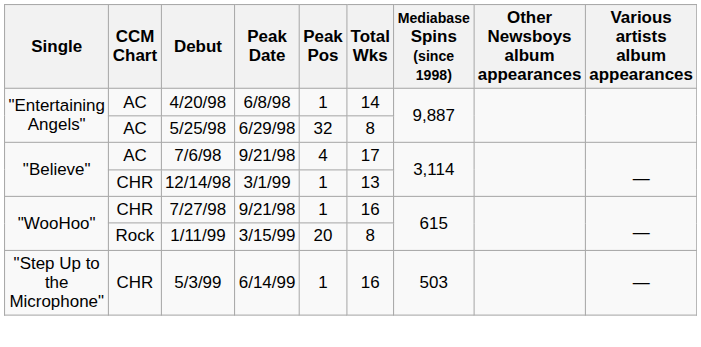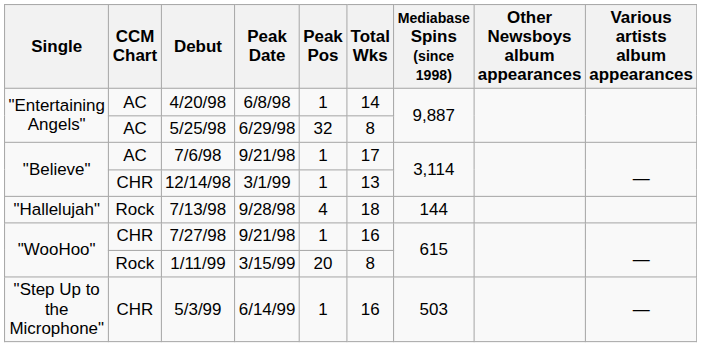 <table class="wikitable" style="text-align:center;">
 <tr>
 <th>Single</th>
 <th>CCM<br>Chart</th>
 <th>Debut</th>
 <th>Peak<br>Date</th>
 <th>Peak<br>Pos</th>
 <th>Total<br>Wks</th>
 <th><small>Mediabase</small><br>Spins <br><small>(since 1998)</small></th>
 <th>Other Newsboys album appearances</th>
 <th>Various artists album appearances</th>
 </tr>
 <tr>
 <td rowspan="2">"Entertaining Angels"</td>
 <td>AC</td>
 <td>4/20/98</td>
 <td>6/8/98</td>
 <td>1</td>
 <td>14</td>
 <td rowspan="2">9,887</td>
 <td rowspan="2"></td>
 <td rowspan="2"></td>
 </tr>
 <tr>
 <td>AC</td>
 <td>5/25/98</td>
 <td>6/29/98</td>
 <td>32</td>
 <td>8</td>
 </tr>
 <tr>
 <td rowspan="2">"Believe"</td>
 <td>AC</td>
 <td>7/6/98</td>
 <td>9/21/98</td>
-<td>4</td>
+<td>1</td>
 <td>17</td>
 <td rowspan="2">3,114</td>
 <td rowspan="2"></td>
 <td rowspan="2"><br>—</td>
 </tr>
 <tr>
 <td>CHR</td>
 <td>12/14/98</td>
 <td>3/1/99</td>
 <td>1</td>
 <td>13</td>
+</tr>
+<tr>
+<td>"Hallelujah"</td>
+<td>Rock</td>
+<td>7/13/98</td>
+<td>9/28/98</td>
+<td>4</td>
+<td>18</td>
+<td>144</td>
+<td rowspan="1"></td>
+<td></td>
 </tr>
 <tr>
 <td rowspan="2">"WooHoo"</td>
 <td>CHR</td>
 <td>7/27/98</td>
 <td>9/21/98</td>
 <td>1</td>
 <td>16</td>
 <td rowspan="2">615</td>
 <td rowspan="2"></td>
 <td rowspan="2"><br>—</td>
 </tr>
 <tr>
 <td>Rock</td>
 <td>1/11/99</td>
 <td>3/15/99</td>
 <td>20</td>
 <td>8</td>
 </tr>
 <tr>
 <td>"Step Up to the Microphone"</td>
 <td>CHR</td>
 <td>5/3/99</td>
 <td>6/14/99</td>
 <td>1</td>
 <td>16</td>
 <td>503</td>
 <td></td>
 <td>—</td>
 </tr>
 </table>
